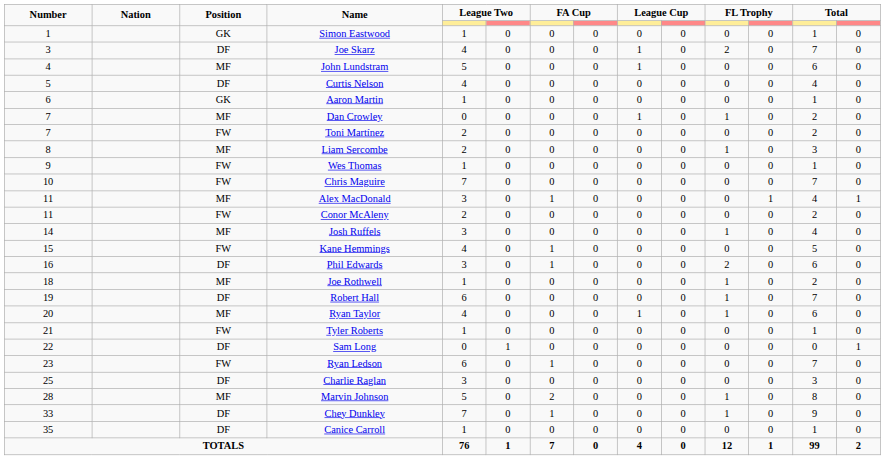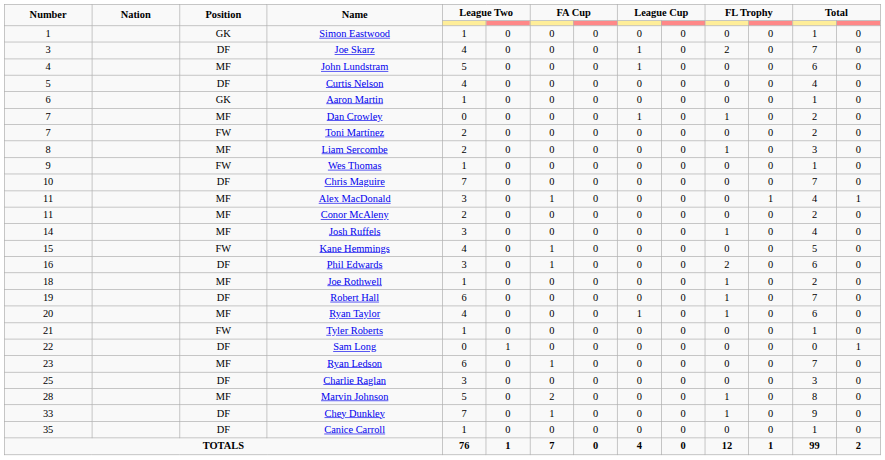 <table class="wikitable" style="font-size: 100%; text-align: center;">
 <tr>
 <td rowspan="2" width="10%" align="center"><strong>Number</strong></td>
 <td rowspan="2" width="10%" align="center"><strong>Nation</strong></td>
 <td rowspan="2" width="10%" align="center"><strong>Position</strong></td>
 <td rowspan="2" width="20%" align="center"><strong>Name</strong></td>
 <td colspan="2" align="center"><strong>League Two</strong></td>
 <td colspan="2" align="center"><strong>FA Cup</strong></td>
 <td colspan="2" align="center"><strong>League Cup</strong></td>
 <td colspan="2" align="center"><strong>FL Trophy</strong></td>
 <td colspan="2" align="center"><strong>Total</strong></td>
 </tr>
 <tr>
 <th width=60 style="background: #FFEE99"></th>
 <th width=60 style="background: #FF8888"></th>
 <th width=60 style="background: #FFEE99"></th>
 <th width=60 style="background: #FF8888"></th>
 <th width=60 style="background: #FFEE99"></th>
 <th width=60 style="background: #FF8888"></th>
 <th width=60 style="background: #FFEE99"></th>
 <th width=60 style="background: #FF8888"></th>
 <th width=60 style="background: #FFEE99"></th>
 <th width=60 style="background: #FF8888"></th>
 </tr>
 <tr>
 <td>1</td>
 <td></td>
 <td>GK</td>
 <td><a href='#'>Simon Eastwood</a></td>
 <td>1</td>
 <td>0</td>
 <td>0</td>
 <td>0</td>
 <td>0</td>
 <td>0</td>
 <td>0</td>
 <td>0</td>
 <td>1</td>
 <td>0</td>
 </tr>
 <tr>
 <td>3</td>
 <td></td>
 <td>DF</td>
 <td><a href='#'>Joe Skarz</a></td>
 <td>4</td>
 <td>0</td>
 <td>0</td>
 <td>0</td>
 <td>1</td>
 <td>0</td>
 <td>2</td>
 <td>0</td>
 <td>7</td>
 <td>0</td>
 </tr>
 <tr>
 <td>4</td>
 <td></td>
 <td>MF</td>
 <td><a href='#'>John Lundstram</a></td>
 <td>5</td>
 <td>0</td>
 <td>0</td>
 <td>0</td>
 <td>1</td>
 <td>0</td>
 <td>0</td>
 <td>0</td>
 <td>6</td>
 <td>0</td>
 </tr>
 <tr>
 <td>5</td>
 <td></td>
 <td>DF</td>
 <td><a href='#'>Curtis Nelson</a></td>
 <td>4</td>
 <td>0</td>
 <td>0</td>
 <td>0</td>
 <td>0</td>
 <td>0</td>
 <td>0</td>
 <td>0</td>
 <td>4</td>
 <td>0</td>
 </tr>
 <tr>
 <td>6</td>
 <td></td>
 <td>GK</td>
 <td><a href='#'>Aaron Martin</a></td>
 <td>1</td>
 <td>0</td>
 <td>0</td>
 <td>0</td>
 <td>0</td>
 <td>0</td>
 <td>0</td>
 <td>0</td>
 <td>1</td>
 <td>0</td>
 </tr>
 <tr>
 <td>7</td>
 <td></td>
 <td>MF</td>
 <td><a href='#'>Dan Crowley</a></td>
 <td>0</td>
 <td>0</td>
 <td>0</td>
 <td>0</td>
 <td>1</td>
 <td>0</td>
 <td>1</td>
 <td>0</td>
 <td>2</td>
 <td>0</td>
 </tr>
 <tr>
 <td>7</td>
 <td></td>
 <td>FW</td>
 <td><a href='#'>Toni Martínez</a></td>
 <td>2</td>
 <td>0</td>
 <td>0</td>
 <td>0</td>
 <td>0</td>
 <td>0</td>
 <td>0</td>
 <td>0</td>
 <td>2</td>
 <td>0</td>
 </tr>
 <tr>
 <td>8</td>
 <td></td>
 <td>MF</td>
 <td><a href='#'>Liam Sercombe</a></td>
 <td>2</td>
 <td>0</td>
 <td>0</td>
 <td>0</td>
 <td>0</td>
 <td>0</td>
 <td>1</td>
 <td>0</td>
 <td>3</td>
 <td>0</td>
 </tr>
 <tr>
 <td>9</td>
 <td></td>
 <td>FW</td>
 <td><a href='#'>Wes Thomas</a></td>
 <td>1</td>
 <td>0</td>
 <td>0</td>
 <td>0</td>
 <td>0</td>
 <td>0</td>
 <td>0</td>
 <td>0</td>
 <td>1</td>
 <td>0</td>
 </tr>
 <tr>
 <td>10</td>
 <td></td>
-<td>FW</td>
+<td>DF</td>
 <td><a href='#'>Chris Maguire</a></td>
 <td>7</td>
 <td>0</td>
 <td>0</td>
 <td>0</td>
 <td>0</td>
 <td>0</td>
 <td>0</td>
 <td>0</td>
 <td>7</td>
 <td>0</td>
 </tr>
 <tr>
 <td>11</td>
 <td></td>
 <td>MF</td>
 <td><a href='#'>Alex MacDonald</a></td>
 <td>3</td>
 <td>0</td>
 <td>1</td>
 <td>0</td>
 <td>0</td>
 <td>0</td>
 <td>0</td>
 <td>1</td>
 <td>4</td>
 <td>1</td>
 </tr>
 <tr>
 <td>11</td>
 <td></td>
-<td>FW</td>
+<td>MF</td>
 <td><a href='#'>Conor McAleny</a></td>
 <td>2</td>
 <td>0</td>
 <td>0</td>
 <td>0</td>
 <td>0</td>
 <td>0</td>
 <td>0</td>
 <td>0</td>
 <td>2</td>
 <td>0</td>
 </tr>
 <tr>
 <td>14</td>
 <td></td>
 <td>MF</td>
 <td><a href='#'>Josh Ruffels</a></td>
 <td>3</td>
 <td>0</td>
 <td>0</td>
 <td>0</td>
 <td>0</td>
 <td>0</td>
 <td>1</td>
 <td>0</td>
 <td>4</td>
 <td>0</td>
 </tr>
 <tr>
 <td>15</td>
 <td></td>
 <td>FW</td>
 <td><a href='#'>Kane Hemmings</a></td>
 <td>4</td>
 <td>0</td>
 <td>1</td>
 <td>0</td>
 <td>0</td>
 <td>0</td>
 <td>0</td>
 <td>0</td>
 <td>5</td>
 <td>0</td>
 </tr>
 <tr>
 <td>16</td>
 <td></td>
 <td>DF</td>
 <td><a href='#'>Phil Edwards</a></td>
 <td>3</td>
 <td>0</td>
 <td>1</td>
 <td>0</td>
 <td>0</td>
 <td>0</td>
 <td>2</td>
 <td>0</td>
 <td>6</td>
 <td>0</td>
 </tr>
 <tr>
 <td>18</td>
 <td></td>
 <td>MF</td>
 <td><a href='#'>Joe Rothwell</a></td>
 <td>1</td>
 <td>0</td>
 <td>0</td>
 <td>0</td>
 <td>0</td>
 <td>0</td>
 <td>1</td>
 <td>0</td>
 <td>2</td>
 <td>0</td>
 </tr>
 <tr>
 <td>19</td>
 <td></td>
 <td>DF</td>
 <td><a href='#'>Robert Hall</a></td>
 <td>6</td>
 <td>0</td>
 <td>0</td>
 <td>0</td>
 <td>0</td>
 <td>0</td>
 <td>1</td>
 <td>0</td>
 <td>7</td>
 <td>0</td>
 </tr>
 <tr>
 <td>20</td>
 <td></td>
 <td>MF</td>
 <td><a href='#'>Ryan Taylor</a></td>
 <td>4</td>
 <td>0</td>
 <td>0</td>
 <td>0</td>
 <td>1</td>
 <td>0</td>
 <td>1</td>
 <td>0</td>
 <td>6</td>
 <td>0</td>
 </tr>
 <tr>
 <td>21</td>
 <td></td>
 <td>FW</td>
 <td><a href='#'>Tyler Roberts</a></td>
 <td>1</td>
 <td>0</td>
 <td>0</td>
 <td>0</td>
 <td>0</td>
 <td>0</td>
 <td>0</td>
 <td>0</td>
 <td>1</td>
 <td>0</td>
 </tr>
 <tr>
 <td>22</td>
 <td></td>
 <td>DF</td>
 <td><a href='#'>Sam Long</a></td>
 <td>0</td>
 <td>1</td>
 <td>0</td>
 <td>0</td>
 <td>0</td>
 <td>0</td>
 <td>0</td>
 <td>0</td>
 <td>0</td>
 <td>1</td>
 </tr>
 <tr>
 <td>23</td>
 <td></td>
-<td>FW</td>
+<td>MF</td>
 <td><a href='#'>Ryan Ledson</a></td>
 <td>6</td>
 <td>0</td>
 <td>1</td>
 <td>0</td>
 <td>0</td>
 <td>0</td>
 <td>0</td>
 <td>0</td>
 <td>7</td>
 <td>0</td>
 </tr>
 <tr>
 <td>25</td>
 <td></td>
 <td>DF</td>
 <td><a href='#'>Charlie Raglan</a></td>
 <td>3</td>
 <td>0</td>
 <td>0</td>
 <td>0</td>
 <td>0</td>
 <td>0</td>
 <td>0</td>
 <td>0</td>
 <td>3</td>
 <td>0</td>
 </tr>
 <tr>
 <td>28</td>
 <td></td>
 <td>MF</td>
 <td><a href='#'>Marvin Johnson</a></td>
 <td>5</td>
 <td>0</td>
 <td>2</td>
 <td>0</td>
 <td>0</td>
 <td>0</td>
 <td>1</td>
 <td>0</td>
 <td>8</td>
 <td>0</td>
 </tr>
 <tr>
 <td>33</td>
 <td></td>
 <td>DF</td>
 <td><a href='#'>Chey Dunkley</a></td>
 <td>7</td>
 <td>0</td>
 <td>1</td>
 <td>0</td>
 <td>0</td>
 <td>0</td>
 <td>1</td>
 <td>0</td>
 <td>9</td>
 <td>0</td>
 </tr>
 <tr>
 <td>35</td>
 <td></td>
 <td>DF</td>
 <td><a href='#'>Canice Carroll</a></td>
 <td>1</td>
 <td>0</td>
 <td>0</td>
 <td>0</td>
 <td>0</td>
 <td>0</td>
 <td>0</td>
 <td>0</td>
 <td>1</td>
 <td>0</td>
 </tr>
 <tr>
 <td colspan="4"><strong>TOTALS</strong></td>
 <td><strong>76</strong> </td>
 <td><strong>1</strong>  </td>
 <td><strong>7</strong>  </td>
 <td><strong>0</strong>  </td>
 <td><strong>4</strong>  </td>
 <td><strong>0</strong>  </td>
 <td><strong>12</strong>  </td>
 <td><strong>1</strong>  </td>
 <td><strong>99</strong>  </td>
 <td><strong>2</strong>  </td>
 </tr>
 </table>
